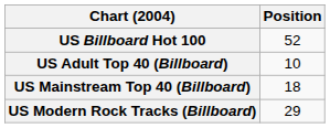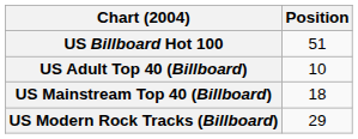 <table class="wikitable sortable plainrowheaders" style="text-align:center">
 <tr>
 <th>Chart (2004)</th>
 <th>Position</th>
 </tr>
 <tr>
 <th scope="row">US <em>Billboard</em> Hot 100</th>
-<td>52</td>
+<td>51</td>
 </tr>
 <tr>
 <th scope="row">US Adult Top 40 (<em>Billboard</em>)</th>
 <td>10</td>
 </tr>
 <tr>
 <th scope="row">US Mainstream Top 40 (<em>Billboard</em>)</th>
 <td>18</td>
 </tr>
 <tr>
 <th scope="row">US Modern Rock Tracks (<em>Billboard</em>)</th>
 <td>29</td>
 </tr>
 </table>
